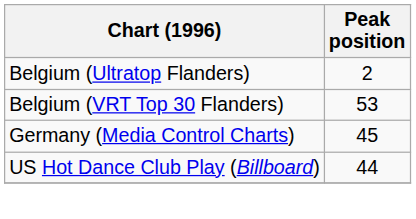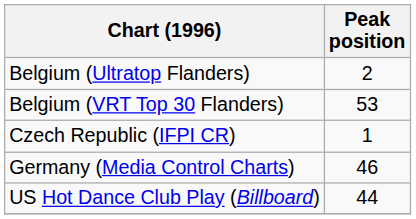 <table class="wikitable sortable">
 <tr>
 <th align="left">Chart (1996)</th>
 <th align="center">Peak<br>position</th>
 </tr>
 <tr>
 <td>Belgium (<a href='#'>Ultratop</a> Flanders)</td>
 <td align="center">2</td>
 </tr>
 <tr>
 <td>Belgium (<a href='#'>VRT Top 30</a> Flanders)</td>
 <td align="center">53</td>
 </tr>
 <tr>
+<td>Czech Republic (<a href='#'>IFPI CR</a>)</td>
+<td align="center">1</td>
+</tr>
+<tr>
 <td align="left">Germany (<a href='#'>Media Control Charts</a>)</td>
-<td align="center">45</td>
+<td align="center">46</td>
 </tr>
 <tr>
 <td align="left">US <a href='#'>Hot Dance Club Play</a> (<em><a href='#'>Billboard</a></em>)</td>
 <td align="center">44</td>
 </tr>
 <tr>
 </tr>
 </table>
